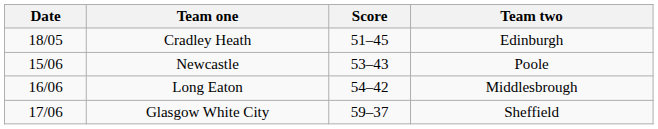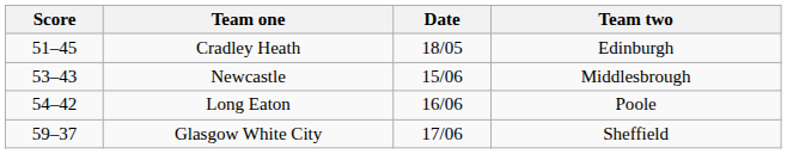 <table class="wikitable" style="text-align: center">
 <tr>
+<th width=80>Score</th>
+<th width=250>Team one</th>
 <th width=80>Date</th>
-<th width=250>Team one</th>
-<th width=80>Score</th>
 <th width=250>Team two</th>
 </tr>
 <tr>
+<td>51–45</td>
+<td>Cradley Heath</td>
 <td>18/05</td>
-<td>Cradley Heath</td>
-<td>51–45</td>
 <td>Edinburgh</td>
 </tr>
 <tr>
+<td>53–43</td>
+<td>Newcastle</td>
 <td>15/06</td>
-<td>Newcastle</td>
-<td>53–43</td>
+<td>Middlesbrough</td>
+</tr>
+<tr>
+<td>54–42</td>
+<td>Long Eaton</td>
+<td>16/06</td>
 <td>Poole</td>
 </tr>
 <tr>
-<td>16/06</td>
-<td>Long Eaton</td>
-<td>54–42</td>
-<td>Middlesbrough</td>
-</tr>
-<tr>
+<td>59–37</td>
+<td>Glasgow White City</td>
 <td>17/06</td>
-<td>Glasgow White City</td>
-<td>59–37</td>
 <td>Sheffield</td>
 </tr>
 </table>
